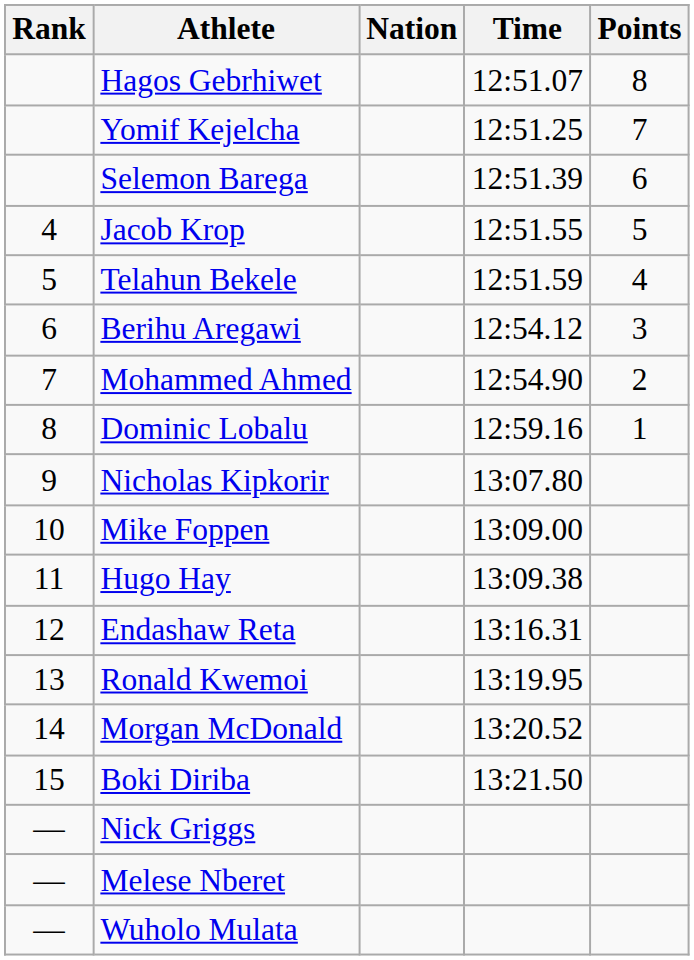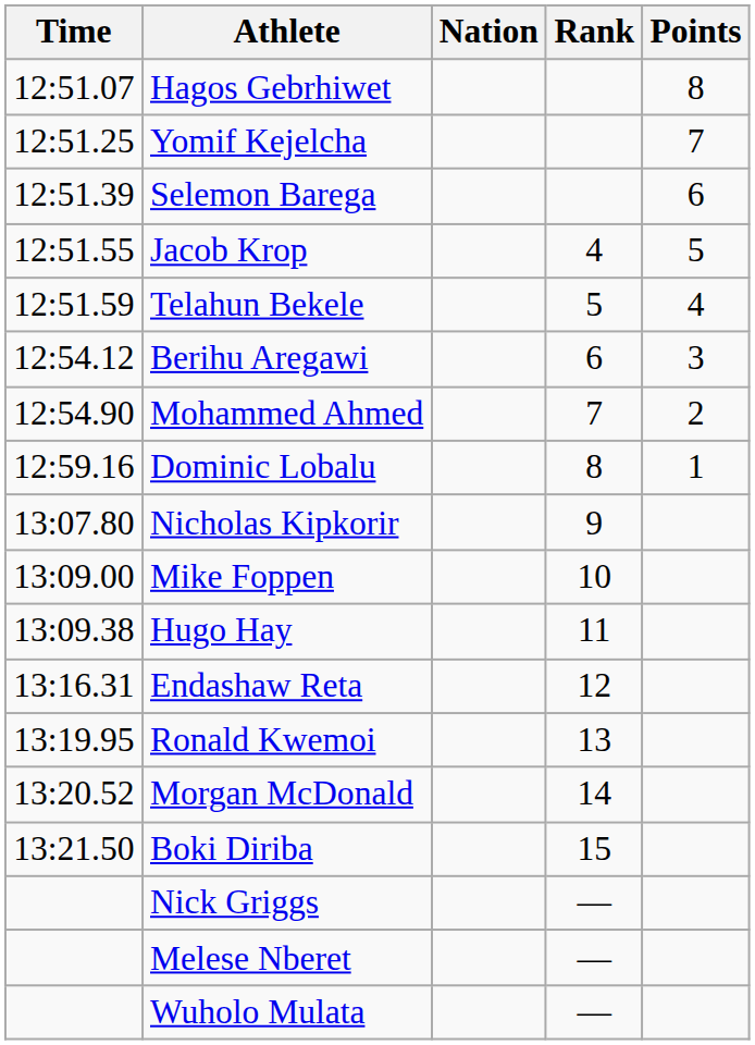 <table class="wikitable">
 <tr>
-<th scope="col">Rank</th>
+<th scope="col">Time</th>
 <th scope="col">Athlete</th>
 <th scope="col">Nation</th>
-<th scope="col">Time</th>
+<th scope="col">Rank</th>
 <th scope="col">Points</th>
 </tr>
 <tr>
-<td align=center></td>
+<td>12:51.07</td>
 <td><a href='#'>Hagos Gebrhiwet</a></td>
 <td></td>
-<td>12:51.07</td>
+<td align=center></td>
 <td align=center>8</td>
 </tr>
 <tr>
-<td align=center></td>
+<td>12:51.25</td>
 <td><a href='#'>Yomif Kejelcha</a></td>
 <td></td>
-<td>12:51.25</td>
+<td align=center></td>
 <td align=center>7</td>
 </tr>
 <tr>
-<td align=center></td>
+<td>12:51.39</td>
 <td><a href='#'>Selemon Barega</a></td>
 <td></td>
-<td>12:51.39</td>
+<td align=center></td>
 <td align=center>6</td>
 </tr>
 <tr>
-<td align=center>4</td>
+<td>12:51.55</td>
 <td><a href='#'>Jacob Krop</a></td>
 <td></td>
-<td>12:51.55</td>
+<td align=center>4</td>
 <td align=center>5</td>
 </tr>
 <tr>
-<td align=center>5</td>
+<td>12:51.59</td>
 <td><a href='#'>Telahun Bekele</a></td>
 <td></td>
-<td>12:51.59</td>
+<td align=center>5</td>
 <td align=center>4</td>
 </tr>
 <tr>
-<td align=center>6</td>
+<td>12:54.12</td>
 <td><a href='#'>Berihu Aregawi</a></td>
 <td></td>
-<td>12:54.12</td>
+<td align=center>6</td>
 <td align=center>3</td>
 </tr>
 <tr>
-<td align=center>7</td>
+<td>12:54.90</td>
 <td><a href='#'>Mohammed Ahmed</a></td>
 <td></td>
-<td>12:54.90</td>
+<td align=center>7</td>
 <td align=center>2</td>
 </tr>
 <tr>
-<td align=center>8</td>
+<td>12:59.16</td>
 <td><a href='#'>Dominic Lobalu</a></td>
 <td></td>
-<td>12:59.16</td>
+<td align=center>8</td>
 <td align=center>1</td>
 </tr>
 <tr>
-<td align=center>9</td>
+<td>13:07.80</td>
 <td><a href='#'>Nicholas Kipkorir</a></td>
 <td></td>
-<td>13:07.80</td>
+<td align=center>9</td>
 <td align=center></td>
 </tr>
 <tr>
-<td align=center>10</td>
+<td>13:09.00</td>
 <td><a href='#'>Mike Foppen</a></td>
 <td></td>
-<td>13:09.00</td>
+<td align=center>10</td>
 <td align=center></td>
 </tr>
 <tr>
-<td align=center>11</td>
+<td>13:09.38</td>
 <td><a href='#'>Hugo Hay</a></td>
 <td></td>
-<td>13:09.38</td>
+<td align=center>11</td>
 <td align=center></td>
 </tr>
 <tr>
-<td align=center>12</td>
+<td>13:16.31</td>
 <td><a href='#'>Endashaw Reta</a></td>
 <td></td>
-<td>13:16.31</td>
+<td align=center>12</td>
 <td align=center></td>
 </tr>
 <tr>
-<td align=center>13</td>
+<td>13:19.95</td>
 <td><a href='#'>Ronald Kwemoi</a></td>
 <td></td>
-<td>13:19.95</td>
+<td align=center>13</td>
 <td align=center></td>
 </tr>
 <tr>
-<td align=center>14</td>
+<td>13:20.52</td>
 <td><a href='#'>Morgan McDonald</a></td>
 <td></td>
-<td>13:20.52</td>
+<td align=center>14</td>
 <td align=center></td>
 </tr>
 <tr>
-<td align=center>15</td>
+<td>13:21.50</td>
 <td><a href='#'>Boki Diriba</a></td>
 <td></td>
-<td>13:21.50</td>
+<td align=center>15</td>
 <td align=center></td>
 </tr>
 <tr>
-<td align=center>—</td>
+<td></td>
 <td><a href='#'>Nick Griggs</a></td>
 <td></td>
-<td></td>
+<td align=center>—</td>
 <td align=center></td>
 </tr>
 <tr>
-<td align=center>—</td>
+<td></td>
 <td><a href='#'>Melese Nberet</a></td>
 <td></td>
-<td></td>
+<td align=center>—</td>
 <td align=center></td>
 </tr>
 <tr>
-<td align=center>—</td>
+<td></td>
 <td><a href='#'>Wuholo Mulata</a></td>
 <td></td>
-<td></td>
+<td align=center>—</td>
 <td align=center></td>
 </tr>
 </table>
